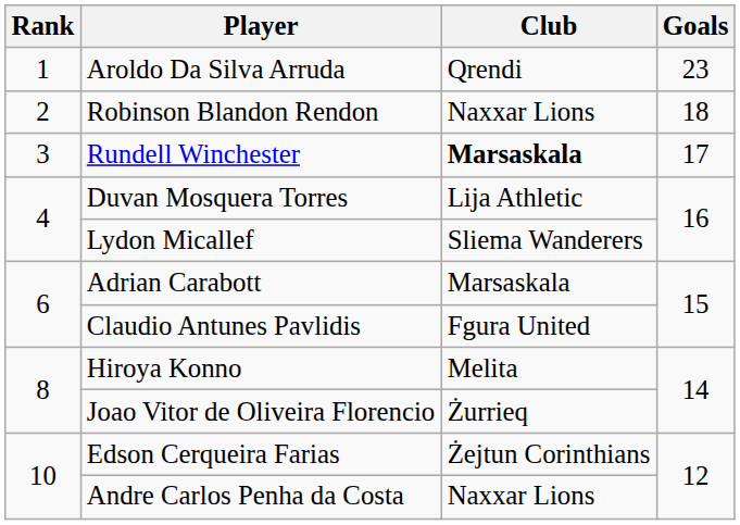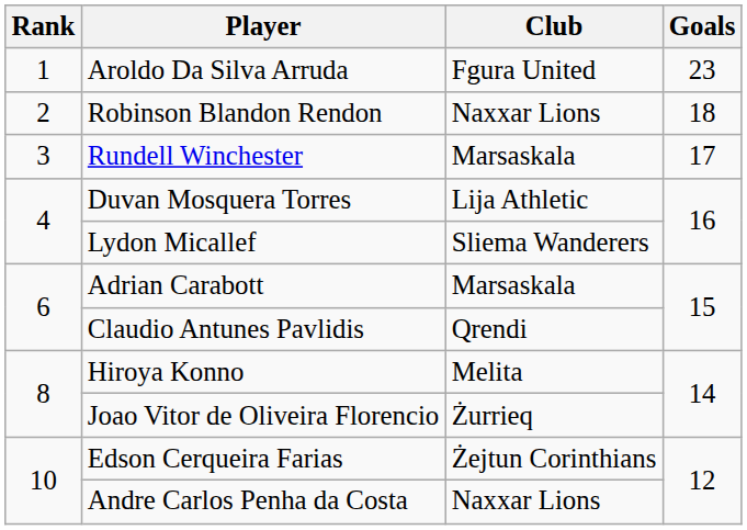 <table class="wikitable">
 <tr>
 <th>Rank</th>
 <th>Player</th>
 <th>Club</th>
 <th>Goals</th>
 </tr>
 <tr>
 <td align="center">1</td>
 <td> Aroldo Da Silva Arruda</td>
-<td>Qrendi</td>
+<td>Fgura United</td>
 <td align="center">23</td>
 </tr>
 <tr>
 <td align="center" rowspan="1">2</td>
 <td> Robinson Blandon Rendon</td>
 <td>Naxxar Lions</td>
 <td align="center" rowspan="1">18</td>
 </tr>
 <tr>
 <td align="center" rowspan="1">3</td>
 <td> <a href='#'>Rundell Winchester</a></td>
-<td><strong>Marsaskala</strong></td>
+<td>Marsaskala</td>
 <td align="center" rowspan="1">17</td>
 </tr>
 <tr>
 <td align="center" rowspan="2">4</td>
 <td> Duvan Mosquera Torres</td>
 <td>Lija Athletic</td>
 <td align="center" rowspan="2">16</td>
 </tr>
 <tr>
 <td> Lydon Micallef</td>
 <td>Sliema Wanderers</td>
 </tr>
 <tr>
 <td align="center" rowspan="2">6</td>
 <td> Adrian Carabott</td>
 <td>Marsaskala</td>
 <td align="center" rowspan="2">15</td>
 </tr>
 <tr>
 <td> Claudio Antunes Pavlidis</td>
-<td>Fgura United</td>
+<td>Qrendi</td>
 </tr>
 <tr>
 <td align="center" rowspan="2">8</td>
 <td> Hiroya Konno</td>
 <td>Melita</td>
 <td align="center" rowspan="2">14</td>
 </tr>
 <tr>
 <td> Joao Vitor de Oliveira Florencio</td>
 <td>Żurrieq</td>
 </tr>
 <tr>
 <td align="center" rowspan="2">10</td>
 <td> Edson Cerqueira Farias</td>
 <td>Żejtun Corinthians</td>
 <td align="center" rowspan="2">12</td>
 </tr>
 <tr>
 <td> Andre Carlos Penha da Costa</td>
 <td>Naxxar Lions</td>
 </tr>
 </table>
